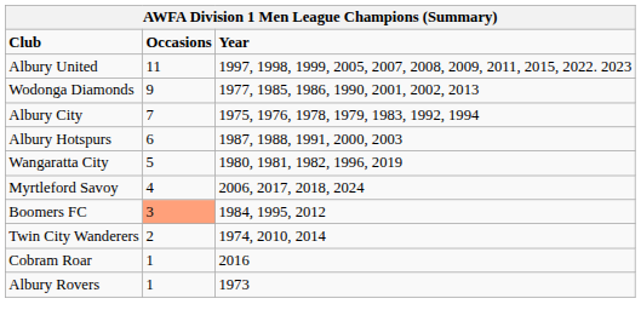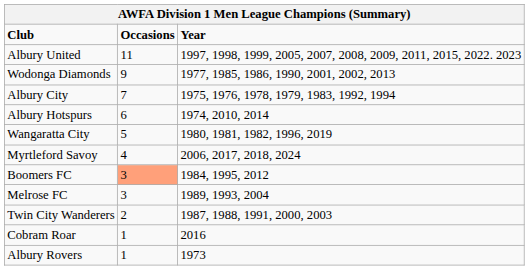 <table class="wikitable mw-collapsible mw-collapsed">
 <tr>
 <th colspan="3">AWFA Division 1 Men League Champions (Summary)</th>
 </tr>
 <tr>
 <td><strong>Club</strong></td>
 <td><strong>Occasions</strong></td>
 <td><strong>Year</strong></td>
 </tr>
 <tr>
 <td>Albury United</td>
 <td>11</td>
 <td>1997, 1998, 1999, 2005, 2007, 2008, 2009, 2011, 2015, 2022. 2023</td>
 </tr>
 <tr>
 <td>Wodonga Diamonds</td>
 <td>9</td>
 <td>1977, 1985, 1986, 1990, 2001, 2002, 2013</td>
 </tr>
 <tr>
 <td>Albury City</td>
 <td>7</td>
 <td>1975, 1976, 1978, 1979, 1983, 1992, 1994</td>
 </tr>
 <tr>
 <td>Albury Hotspurs</td>
 <td>6</td>
-<td>1987, 1988, 1991, 2000, 2003</td>
+<td>1974, 2010, 2014</td>
 </tr>
 <tr>
 <td>Wangaratta City</td>
 <td>5</td>
 <td>1980, 1981, 1982, 1996, 2019</td>
 </tr>
 <tr>
 <td>Myrtleford Savoy</td>
 <td>4</td>
 <td>2006, 2017, 2018, 2024</td>
 </tr>
 <tr>
 <td>Boomers FC</td>
 <td style="background: lightsalmon;">3</td>
 <td>1984, 1995, 2012</td>
 </tr>
 <tr>
+<td>Melrose FC</td>
+<td>3</td>
+<td>1989, 1993, 2004</td>
+</tr>
+<tr>
 <td>Twin City Wanderers</td>
 <td>2</td>
-<td>1974, 2010, 2014</td>
+<td>1987, 1988, 1991, 2000, 2003</td>
 </tr>
 <tr>
 <td>Cobram Roar</td>
 <td>1</td>
 <td>2016</td>
 </tr>
 <tr>
 <td>Albury Rovers</td>
 <td>1</td>
 <td>1973</td>
 </tr>
 </table>
